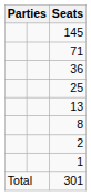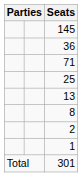 <table class="wikitable" style="text-align:left;">
 <tr>
 <th colspan="2" style="text-align:left;">Parties</th>
 <th>Seats</th>
 </tr>
 <tr>
 <td></td>
 <td></td>
 <td style="text-align:right;">145</td>
 </tr>
 <tr>
 <td></td>
 <td></td>
-<td style="text-align:right;">71</td>
+<td style="text-align:right;">36</td>
 </tr>
 <tr>
 <td></td>
 <td></td>
-<td style="text-align:right;">36</td>
+<td style="text-align:right;">71</td>
 </tr>
 <tr>
 <td></td>
 <td></td>
 <td style="text-align:right;">25</td>
 </tr>
 <tr>
 <td></td>
 <td></td>
 <td style="text-align:right;">13</td>
 </tr>
 <tr>
 <td></td>
 <td></td>
 <td style="text-align:right;">8</td>
 </tr>
 <tr>
 <td></td>
 <td></td>
 <td style="text-align:right;">2</td>
 </tr>
 <tr>
 <td></td>
 <td></td>
 <td style="text-align:right;">1</td>
 </tr>
 <tr>
 <td colspan="2" style="text-align:left;">Total</td>
 <td style="text-align:right;">301</td>
 </tr>
 </table>
